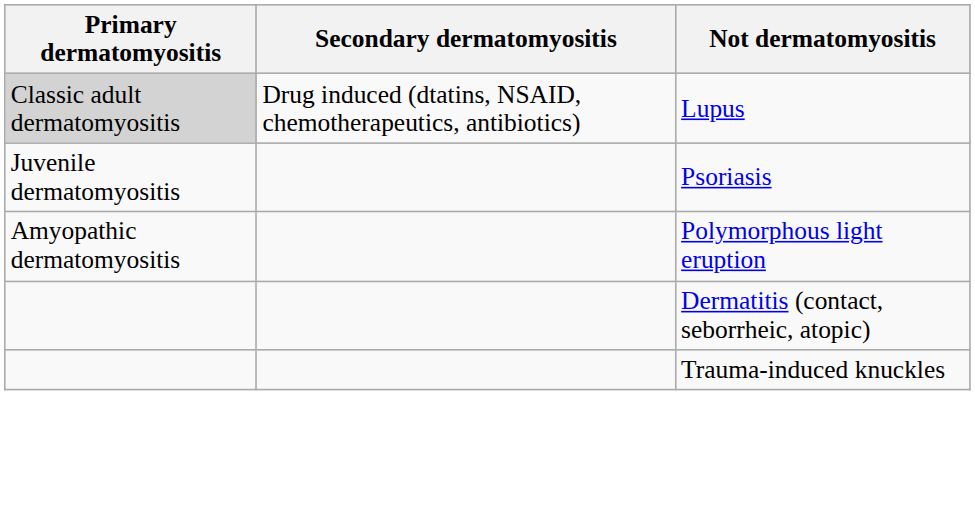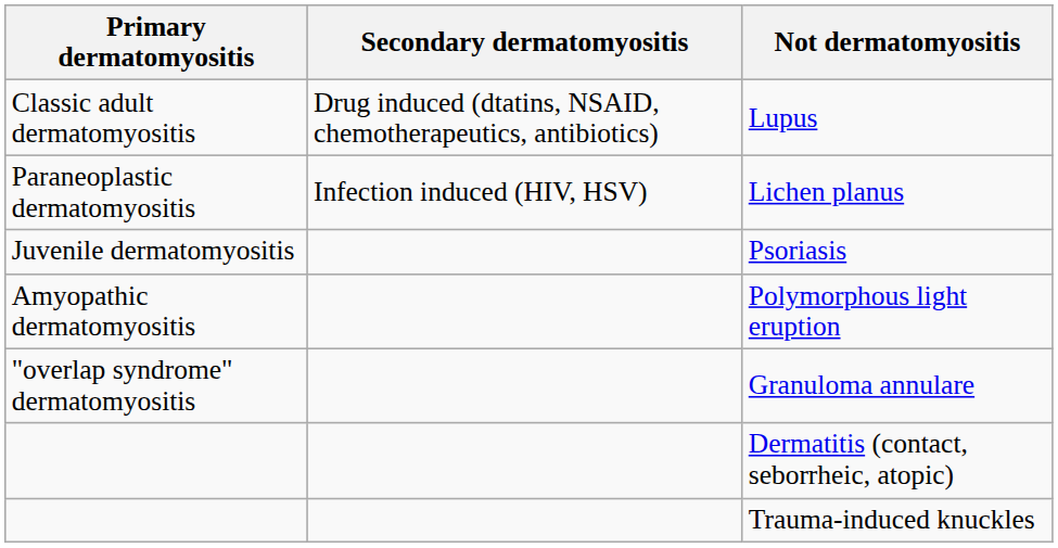 <table class="wikitable">
 <tr>
 <th>Primary dermatomyositis</th>
 <th>Secondary dermatomyositis</th>
 <th>Not dermatomyositis</th>
 </tr>
 <tr>
-<td style="background: lightgrey;">Classic adult dermatomyositis</td>
+<td>Classic adult dermatomyositis</td>
 <td>Drug induced (dtatins, NSAID, chemotherapeutics, antibiotics)</td>
 <td><a href='#'>Lupus</a></td>
+</tr>
+<tr>
+<td>Paraneoplastic dermatomyositis</td>
+<td>Infection induced (HIV, HSV)</td>
+<td><a href='#'>Lichen planus</a></td>
 </tr>
 <tr>
 <td>Juvenile dermatomyositis</td>
 <td></td>
 <td><a href='#'>Psoriasis</a></td>
 </tr>
 <tr>
 <td>Amyopathic dermatomyositis</td>
 <td></td>
 <td><a href='#'>Polymorphous light eruption</a></td>
 </tr>
 <tr>
+<td>"overlap syndrome" dermatomyositis</td>
+<td></td>
+<td><a href='#'>Granuloma annulare</a></td>
+</tr>
+<tr>
 <td></td>
 <td></td>
 <td><a href='#'>Dermatitis</a> (contact, seborrheic, atopic)</td>
 </tr>
 <tr>
 <td></td>
 <td></td>
 <td>Trauma-induced knuckles</td>
 </tr>
 </table>
